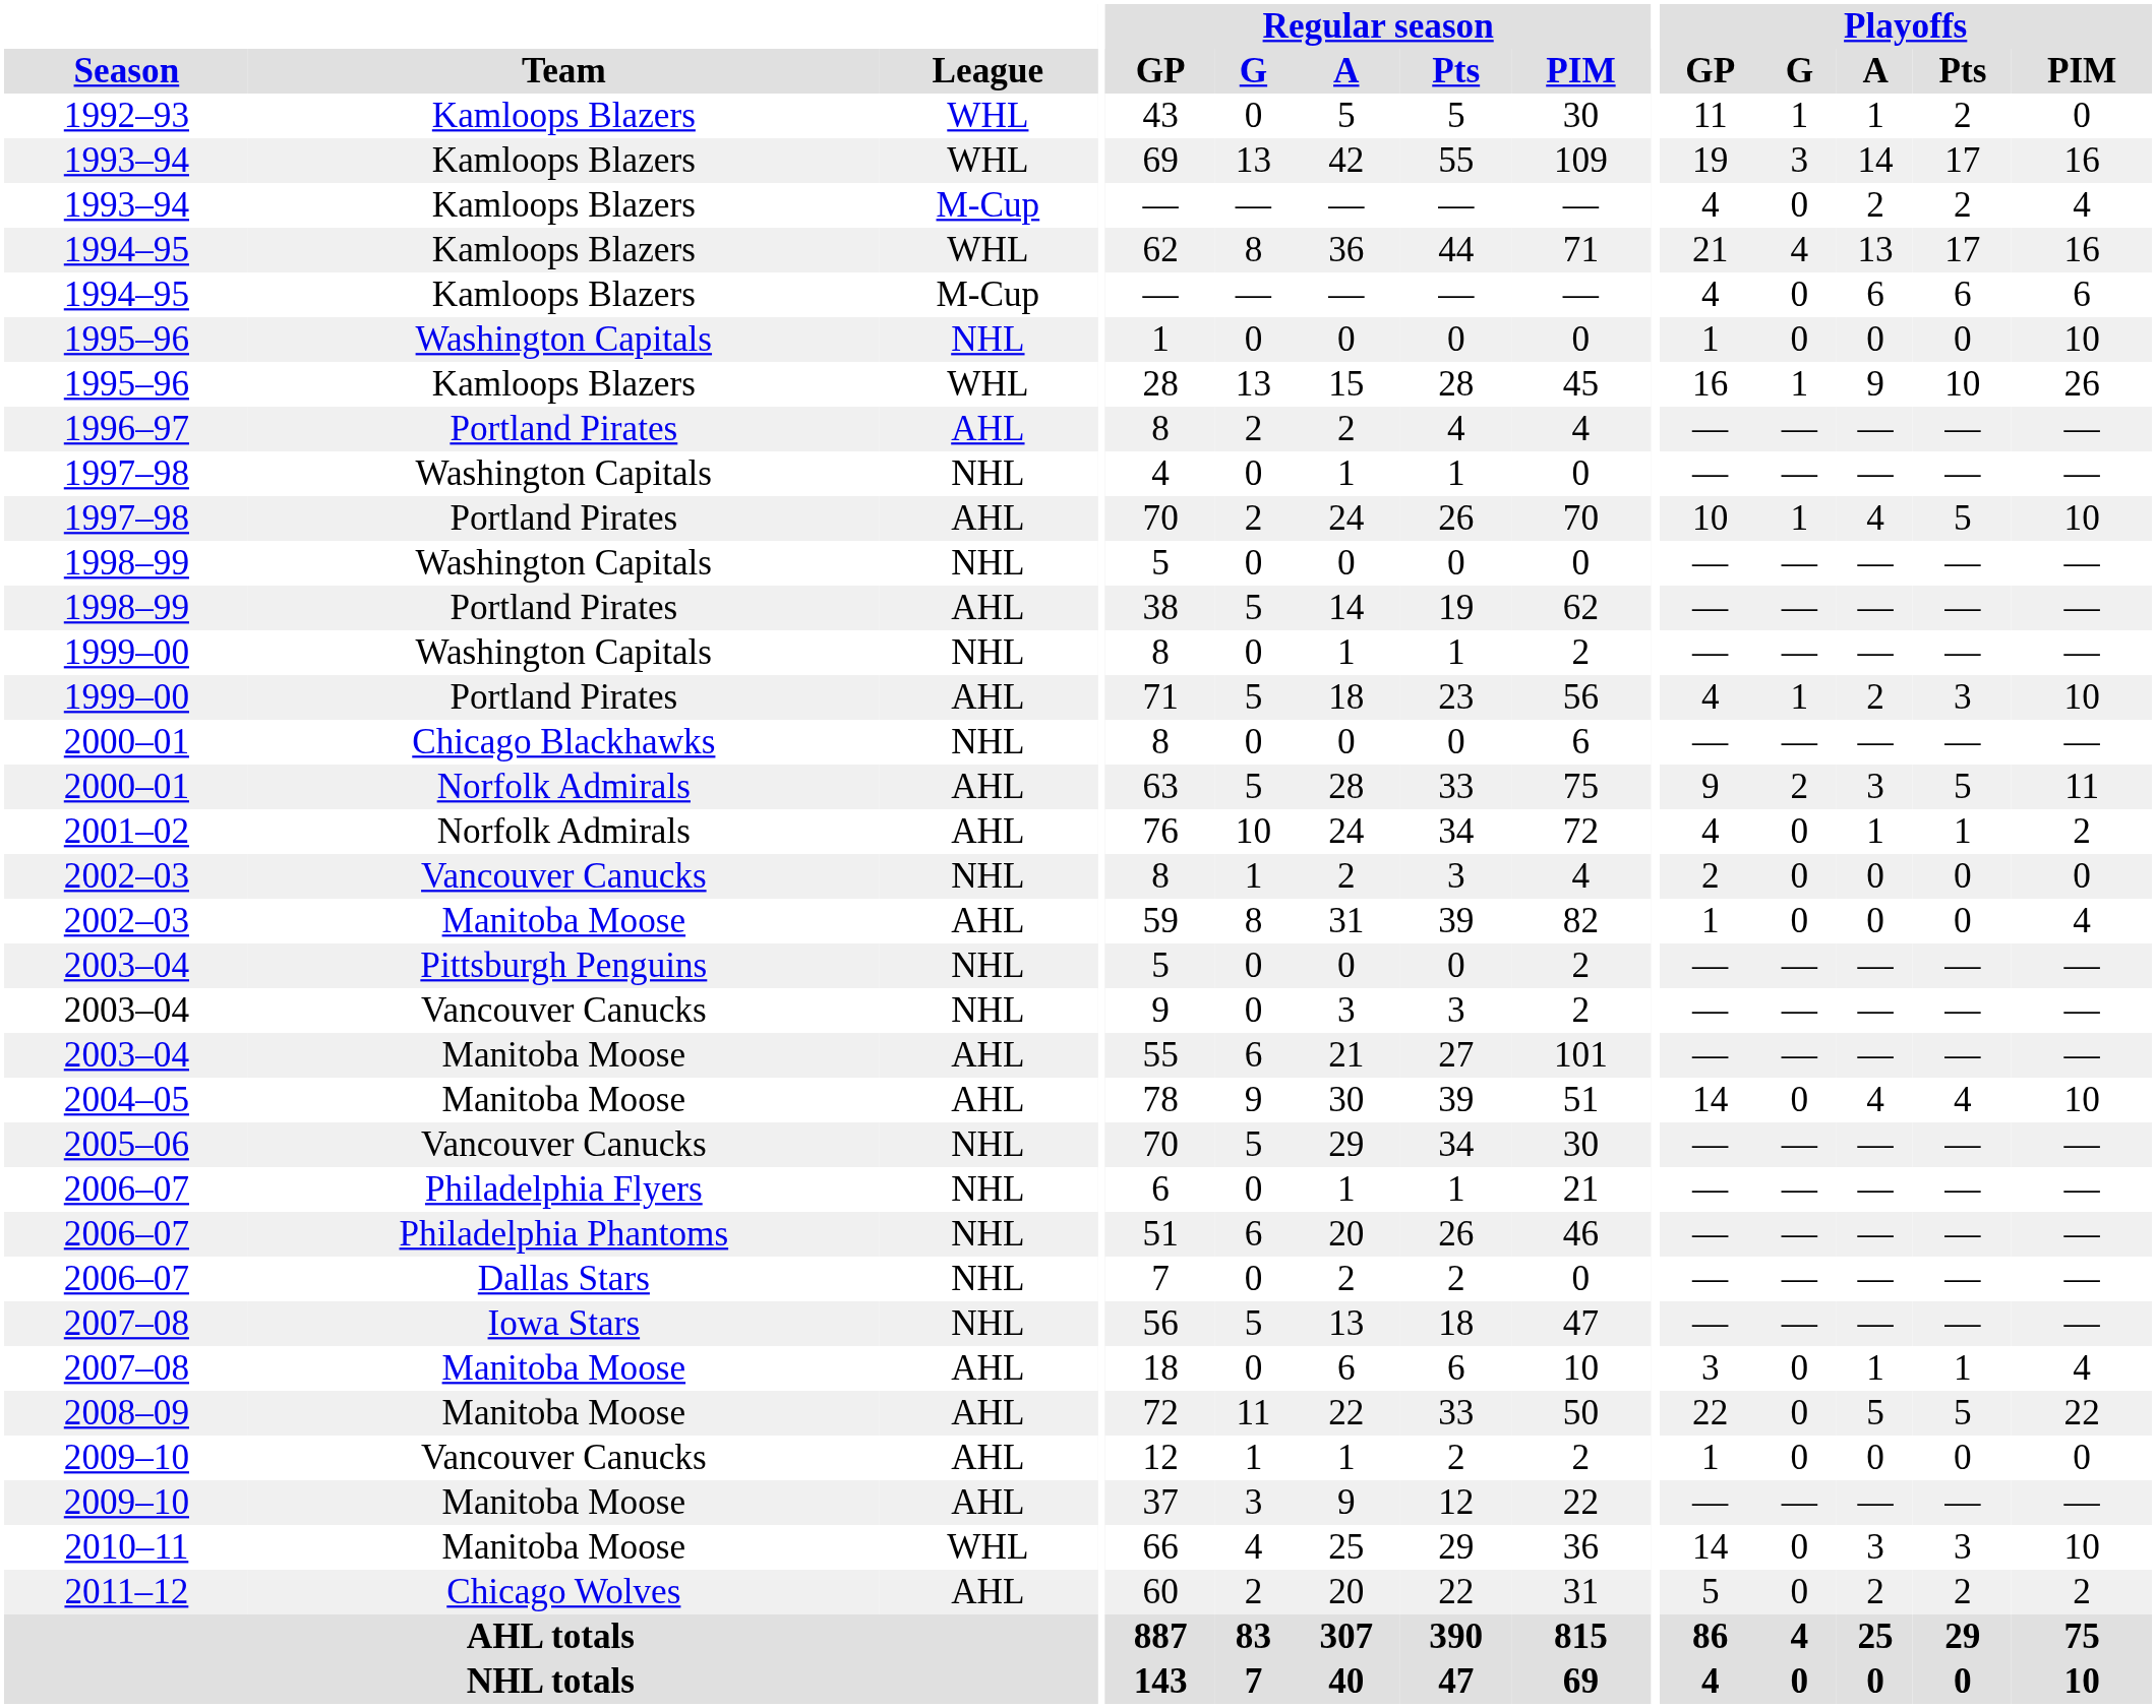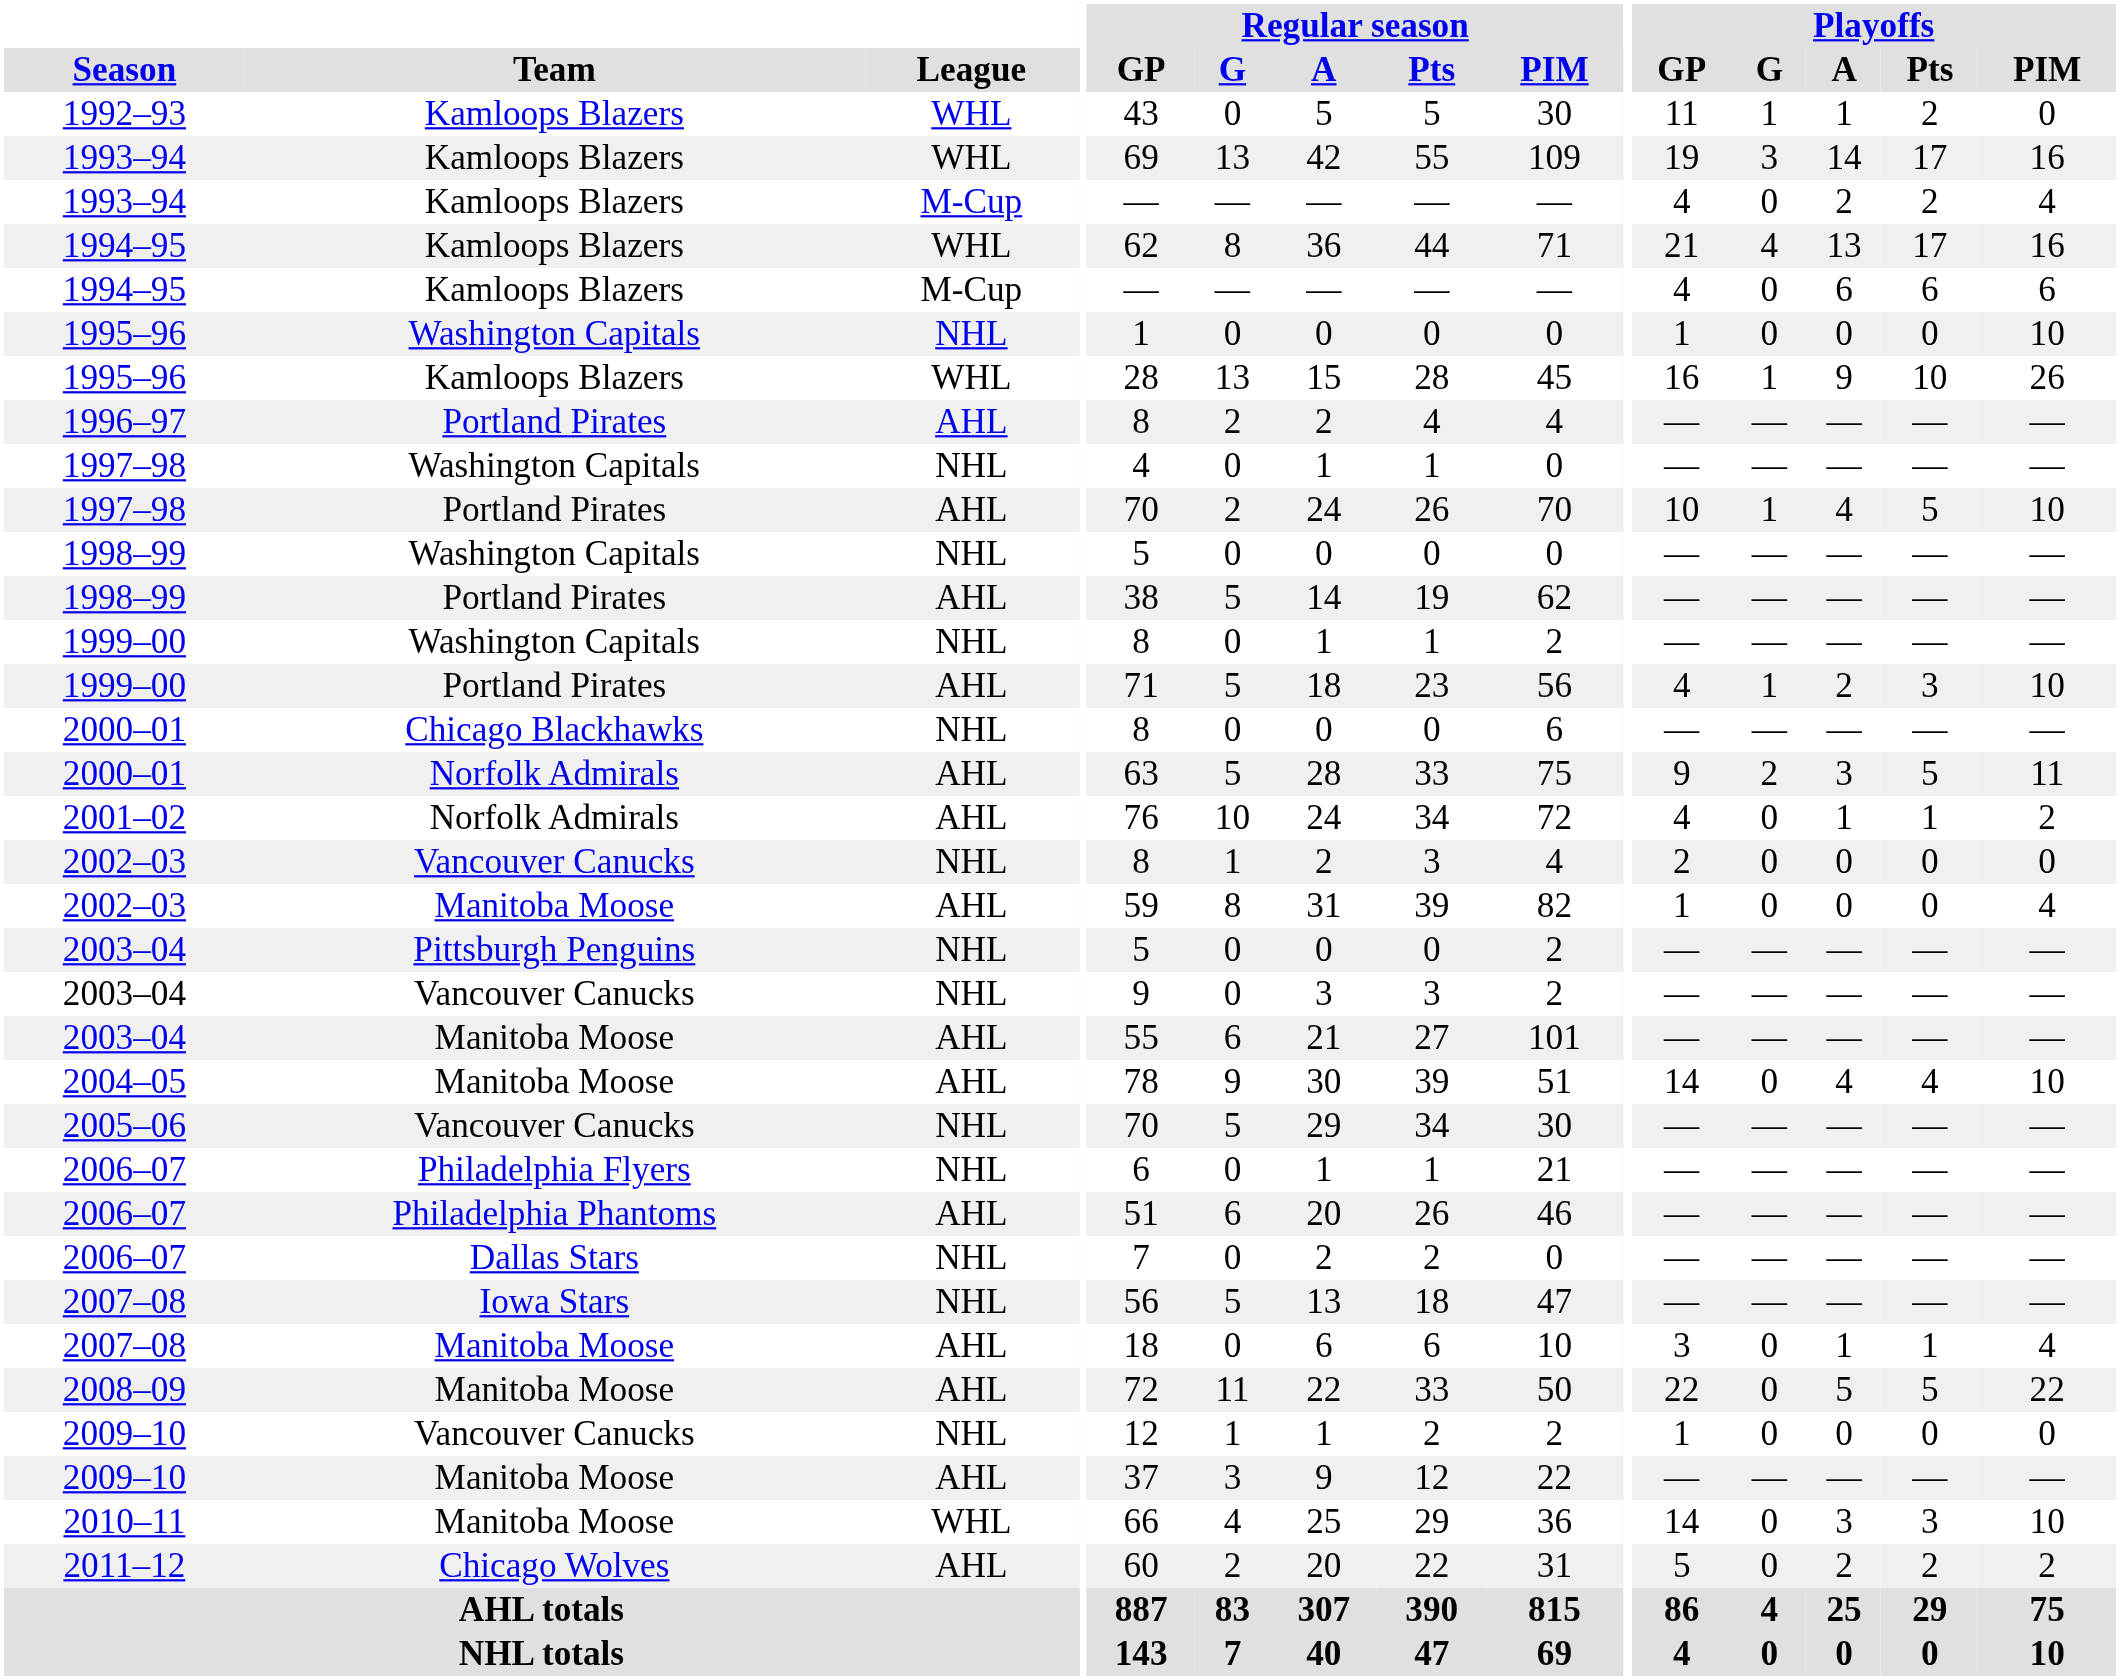 <table border="0" cellpadding="1" cellspacing="0" style="text-align:center; width:60em">
 <tr bgcolor="#e0e0e0">
 <th colspan="3" bgcolor="#ffffff"></th>
 <th rowspan="100" bgcolor="#ffffff"></th>
 <th colspan="5"><a href='#'>Regular season</a></th>
 <th rowspan="100" bgcolor="#ffffff"></th>
 <th colspan="5"><a href='#'>Playoffs</a></th>
 </tr>
 <tr bgcolor="#e0e0e0">
 <th><a href='#'>Season</a></th>
 <th>Team</th>
 <th>League</th>
 <th>GP</th>
 <th><a href='#'>G</a></th>
 <th><a href='#'>A</a></th>
 <th><a href='#'>Pts</a></th>
 <th><a href='#'>PIM</a></th>
 <th>GP</th>
 <th>G</th>
 <th>A</th>
 <th>Pts</th>
 <th>PIM</th>
 </tr>
 <tr>
 <td><a href='#'>1992–93</a></td>
 <td><a href='#'>Kamloops Blazers</a></td>
 <td><a href='#'>WHL</a></td>
 <td>43</td>
 <td>0</td>
 <td>5</td>
 <td>5</td>
 <td>30</td>
 <td>11</td>
 <td>1</td>
 <td>1</td>
 <td>2</td>
 <td>0</td>
 </tr>
 <tr bgcolor="#f0f0f0">
 <td><a href='#'>1993–94</a></td>
 <td>Kamloops Blazers</td>
 <td>WHL</td>
 <td>69</td>
 <td>13</td>
 <td>42</td>
 <td>55</td>
 <td>109</td>
 <td>19</td>
 <td>3</td>
 <td>14</td>
 <td>17</td>
 <td>16</td>
 </tr>
 <tr>
 <td><a href='#'>1993–94</a></td>
 <td>Kamloops Blazers</td>
 <td><a href='#'>M-Cup</a></td>
 <td>—</td>
 <td>—</td>
 <td>—</td>
 <td>—</td>
 <td>—</td>
 <td>4</td>
 <td>0</td>
 <td>2</td>
 <td>2</td>
 <td>4</td>
 </tr>
 <tr bgcolor="#f0f0f0">
 <td><a href='#'>1994–95</a></td>
 <td>Kamloops Blazers</td>
 <td>WHL</td>
 <td>62</td>
 <td>8</td>
 <td>36</td>
 <td>44</td>
 <td>71</td>
 <td>21</td>
 <td>4</td>
 <td>13</td>
 <td>17</td>
 <td>16</td>
 </tr>
 <tr>
 <td><a href='#'>1994–95</a></td>
 <td>Kamloops Blazers</td>
 <td>M-Cup</td>
 <td>—</td>
 <td>—</td>
 <td>—</td>
 <td>—</td>
 <td>—</td>
 <td>4</td>
 <td>0</td>
 <td>6</td>
 <td>6</td>
 <td>6</td>
 </tr>
 <tr bgcolor="#f0f0f0">
 <td><a href='#'>1995–96</a></td>
 <td><a href='#'>Washington Capitals</a></td>
 <td><a href='#'>NHL</a></td>
 <td>1</td>
 <td>0</td>
 <td>0</td>
 <td>0</td>
 <td>0</td>
 <td>1</td>
 <td>0</td>
 <td>0</td>
 <td>0</td>
 <td>10</td>
 </tr>
 <tr>
 <td><a href='#'>1995–96</a></td>
 <td>Kamloops Blazers</td>
 <td>WHL</td>
 <td>28</td>
 <td>13</td>
 <td>15</td>
 <td>28</td>
 <td>45</td>
 <td>16</td>
 <td>1</td>
 <td>9</td>
 <td>10</td>
 <td>26</td>
 </tr>
 <tr bgcolor="#f0f0f0">
 <td><a href='#'>1996–97</a></td>
 <td><a href='#'>Portland Pirates</a></td>
 <td><a href='#'>AHL</a></td>
 <td>8</td>
 <td>2</td>
 <td>2</td>
 <td>4</td>
 <td>4</td>
 <td>—</td>
 <td>—</td>
 <td>—</td>
 <td>—</td>
 <td>—</td>
 </tr>
 <tr>
 <td><a href='#'>1997–98</a></td>
 <td>Washington Capitals</td>
 <td>NHL</td>
 <td>4</td>
 <td>0</td>
 <td>1</td>
 <td>1</td>
 <td>0</td>
 <td>—</td>
 <td>—</td>
 <td>—</td>
 <td>—</td>
 <td>—</td>
 </tr>
 <tr bgcolor="#f0f0f0">
 <td><a href='#'>1997–98</a></td>
 <td>Portland Pirates</td>
 <td>AHL</td>
 <td>70</td>
 <td>2</td>
 <td>24</td>
 <td>26</td>
 <td>70</td>
 <td>10</td>
 <td>1</td>
 <td>4</td>
 <td>5</td>
 <td>10</td>
 </tr>
 <tr>
 <td><a href='#'>1998–99</a></td>
 <td>Washington Capitals</td>
 <td>NHL</td>
 <td>5</td>
 <td>0</td>
 <td>0</td>
 <td>0</td>
 <td>0</td>
 <td>—</td>
 <td>—</td>
 <td>—</td>
 <td>—</td>
 <td>—</td>
 </tr>
 <tr bgcolor="#f0f0f0">
 <td><a href='#'>1998–99</a></td>
 <td>Portland Pirates</td>
 <td>AHL</td>
 <td>38</td>
 <td>5</td>
 <td>14</td>
 <td>19</td>
 <td>62</td>
 <td>—</td>
 <td>—</td>
 <td>—</td>
 <td>—</td>
 <td>—</td>
 </tr>
 <tr>
 <td><a href='#'>1999–00</a></td>
 <td>Washington Capitals</td>
 <td>NHL</td>
 <td>8</td>
 <td>0</td>
 <td>1</td>
 <td>1</td>
 <td>2</td>
 <td>—</td>
 <td>—</td>
 <td>—</td>
 <td>—</td>
 <td>—</td>
 </tr>
 <tr bgcolor="#f0f0f0">
 <td><a href='#'>1999–00</a></td>
 <td>Portland Pirates</td>
 <td>AHL</td>
 <td>71</td>
 <td>5</td>
 <td>18</td>
 <td>23</td>
 <td>56</td>
 <td>4</td>
 <td>1</td>
 <td>2</td>
 <td>3</td>
 <td>10</td>
 </tr>
 <tr>
 <td><a href='#'>2000–01</a></td>
 <td><a href='#'>Chicago Blackhawks</a></td>
 <td>NHL</td>
 <td>8</td>
 <td>0</td>
 <td>0</td>
 <td>0</td>
 <td>6</td>
 <td>—</td>
 <td>—</td>
 <td>—</td>
 <td>—</td>
 <td>—</td>
 </tr>
 <tr bgcolor="#f0f0f0">
 <td><a href='#'>2000–01</a></td>
 <td><a href='#'>Norfolk Admirals</a></td>
 <td>AHL</td>
 <td>63</td>
 <td>5</td>
 <td>28</td>
 <td>33</td>
 <td>75</td>
 <td>9</td>
 <td>2</td>
 <td>3</td>
 <td>5</td>
 <td>11</td>
 </tr>
 <tr>
 <td><a href='#'>2001–02</a></td>
 <td>Norfolk Admirals</td>
 <td>AHL</td>
 <td>76</td>
 <td>10</td>
 <td>24</td>
 <td>34</td>
 <td>72</td>
 <td>4</td>
 <td>0</td>
 <td>1</td>
 <td>1</td>
 <td>2</td>
 </tr>
 <tr bgcolor="#f0f0f0">
 <td><a href='#'>2002–03</a></td>
 <td><a href='#'>Vancouver Canucks</a></td>
 <td>NHL</td>
 <td>8</td>
 <td>1</td>
 <td>2</td>
 <td>3</td>
 <td>4</td>
 <td>2</td>
 <td>0</td>
 <td>0</td>
 <td>0</td>
 <td>0</td>
 </tr>
 <tr>
 <td><a href='#'>2002–03</a></td>
 <td><a href='#'>Manitoba Moose</a></td>
 <td>AHL</td>
 <td>59</td>
 <td>8</td>
 <td>31</td>
 <td>39</td>
 <td>82</td>
 <td>1</td>
 <td>0</td>
 <td>0</td>
 <td>0</td>
 <td>4</td>
 </tr>
 <tr bgcolor="#f0f0f0">
 <td><a href='#'>2003–04</a></td>
 <td><a href='#'>Pittsburgh Penguins</a></td>
 <td>NHL</td>
 <td>5</td>
 <td>0</td>
 <td>0</td>
 <td>0</td>
 <td>2</td>
 <td>—</td>
 <td>—</td>
 <td>—</td>
 <td>—</td>
 <td>—</td>
 </tr>
 <tr>
 <td>2003–04</td>
 <td>Vancouver Canucks</td>
 <td>NHL</td>
 <td>9</td>
 <td>0</td>
 <td>3</td>
 <td>3</td>
 <td>2</td>
 <td>—</td>
 <td>—</td>
 <td>—</td>
 <td>—</td>
 <td>—</td>
 </tr>
 <tr bgcolor="#f0f0f0">
 <td><a href='#'>2003–04</a></td>
 <td>Manitoba Moose</td>
 <td>AHL</td>
 <td>55</td>
 <td>6</td>
 <td>21</td>
 <td>27</td>
 <td>101</td>
 <td>—</td>
 <td>—</td>
 <td>—</td>
 <td>—</td>
 <td>—</td>
 </tr>
 <tr>
 <td><a href='#'>2004–05</a></td>
 <td>Manitoba Moose</td>
 <td>AHL</td>
 <td>78</td>
 <td>9</td>
 <td>30</td>
 <td>39</td>
 <td>51</td>
 <td>14</td>
 <td>0</td>
 <td>4</td>
 <td>4</td>
 <td>10</td>
 </tr>
 <tr bgcolor="#f0f0f0">
 <td><a href='#'>2005–06</a></td>
 <td>Vancouver Canucks</td>
 <td>NHL</td>
 <td>70</td>
 <td>5</td>
 <td>29</td>
 <td>34</td>
 <td>30</td>
 <td>—</td>
 <td>—</td>
 <td>—</td>
 <td>—</td>
 <td>—</td>
 </tr>
 <tr>
 <td><a href='#'>2006–07</a></td>
 <td><a href='#'>Philadelphia Flyers</a></td>
 <td>NHL</td>
 <td>6</td>
 <td>0</td>
 <td>1</td>
 <td>1</td>
 <td>21</td>
 <td>—</td>
 <td>—</td>
 <td>—</td>
 <td>—</td>
 <td>—</td>
 </tr>
 <tr bgcolor="#f0f0f0">
 <td><a href='#'>2006–07</a></td>
 <td><a href='#'>Philadelphia Phantoms</a></td>
-<td>NHL</td>
+<td>AHL</td>
 <td>51</td>
 <td>6</td>
 <td>20</td>
 <td>26</td>
 <td>46</td>
 <td>—</td>
 <td>—</td>
 <td>—</td>
 <td>—</td>
 <td>—</td>
 </tr>
 <tr>
 <td><a href='#'>2006–07</a></td>
 <td><a href='#'>Dallas Stars</a></td>
 <td>NHL</td>
 <td>7</td>
 <td>0</td>
 <td>2</td>
 <td>2</td>
 <td>0</td>
 <td>—</td>
 <td>—</td>
 <td>—</td>
 <td>—</td>
 <td>—</td>
 </tr>
 <tr bgcolor="#f0f0f0">
 <td><a href='#'>2007–08</a></td>
 <td><a href='#'>Iowa Stars</a></td>
 <td>NHL</td>
 <td>56</td>
 <td>5</td>
 <td>13</td>
 <td>18</td>
 <td>47</td>
 <td>—</td>
 <td>—</td>
 <td>—</td>
 <td>—</td>
 <td>—</td>
 </tr>
 <tr>
 <td><a href='#'>2007–08</a></td>
 <td><a href='#'>Manitoba Moose</a></td>
 <td>AHL</td>
 <td>18</td>
 <td>0</td>
 <td>6</td>
 <td>6</td>
 <td>10</td>
 <td>3</td>
 <td>0</td>
 <td>1</td>
 <td>1</td>
 <td>4</td>
 </tr>
 <tr bgcolor="#f0f0f0">
 <td><a href='#'>2008–09</a></td>
 <td>Manitoba Moose</td>
 <td>AHL</td>
 <td>72</td>
 <td>11</td>
 <td>22</td>
 <td>33</td>
 <td>50</td>
 <td>22</td>
 <td>0</td>
 <td>5</td>
 <td>5</td>
 <td>22</td>
 </tr>
 <tr>
 <td><a href='#'>2009–10</a></td>
 <td>Vancouver Canucks</td>
-<td>AHL</td>
+<td>NHL</td>
 <td>12</td>
 <td>1</td>
 <td>1</td>
 <td>2</td>
 <td>2</td>
 <td>1</td>
 <td>0</td>
 <td>0</td>
 <td>0</td>
 <td>0</td>
 </tr>
 <tr bgcolor="#f0f0f0">
 <td><a href='#'>2009–10</a></td>
 <td>Manitoba Moose</td>
 <td>AHL</td>
 <td>37</td>
 <td>3</td>
 <td>9</td>
 <td>12</td>
 <td>22</td>
 <td>—</td>
 <td>—</td>
 <td>—</td>
 <td>—</td>
 <td>—</td>
 </tr>
 <tr>
 <td><a href='#'>2010–11</a></td>
 <td>Manitoba Moose</td>
 <td>WHL</td>
 <td>66</td>
 <td>4</td>
 <td>25</td>
 <td>29</td>
 <td>36</td>
 <td>14</td>
 <td>0</td>
 <td>3</td>
 <td>3</td>
 <td>10</td>
 </tr>
 <tr bgcolor="#f0f0f0">
 <td><a href='#'>2011–12</a></td>
 <td><a href='#'>Chicago Wolves</a></td>
 <td>AHL</td>
 <td>60</td>
 <td>2</td>
 <td>20</td>
 <td>22</td>
 <td>31</td>
 <td>5</td>
 <td>0</td>
 <td>2</td>
 <td>2</td>
 <td>2</td>
 </tr>
 <tr bgcolor="#e0e0e0">
 <th colspan="3">AHL totals</th>
 <th>887</th>
 <th>83</th>
 <th>307</th>
 <th>390</th>
 <th>815</th>
 <th>86</th>
 <th>4</th>
 <th>25</th>
 <th>29</th>
 <th>75</th>
 </tr>
 <tr bgcolor="#e0e0e0">
 <th colspan="3">NHL totals</th>
 <th>143</th>
 <th>7</th>
 <th>40</th>
 <th>47</th>
 <th>69</th>
 <th>4</th>
 <th>0</th>
 <th>0</th>
 <th>0</th>
 <th>10</th>
 </tr>
 </table>
